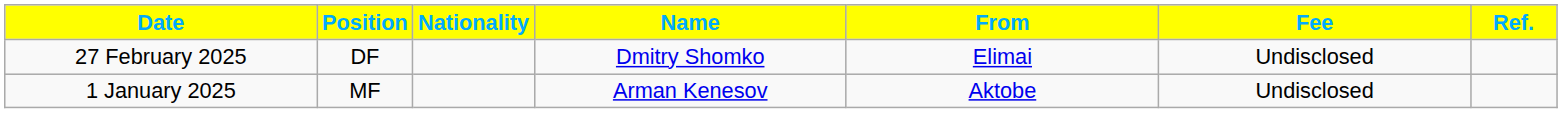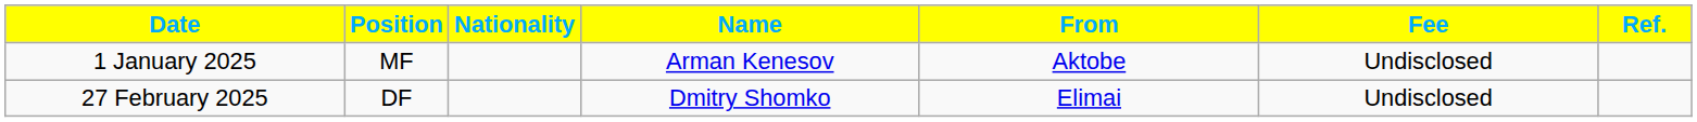 <table class="wikitable"  style="text-align:center; font-size:90%; ">
 <tr>
 <th style="background:#ffff00; color:#00AAFF; width:200px;">Date</th>
 <th style="background:#ffff00; color:#00AAFF; width:50px;">Position</th>
 <th style="background:#ffff00; color:#00AAFF; width:50px;">Nationality</th>
 <th style="background:#ffff00; color:#00AAFF; width:200px;">Name</th>
 <th style="background:#ffff00; color:#00AAFF; width:200px;">From</th>
 <th style="background:#ffff00; color:#00AAFF; width:200px;">Fee</th>
 <th style="background:#ffff00; color:#00AAFF; width:50px;">Ref.</th>
 </tr>
 <tr>
+<td>1 January 2025</td>
+<td>MF</td>
+<td></td>
+<td><a href='#'>Arman Kenesov</a></td>
+<td><a href='#'>Aktobe</a></td>
+<td>Undisclosed</td>
+<td></td>
+</tr>
+<tr>
 <td>27 February 2025</td>
 <td>DF</td>
 <td></td>
 <td><a href='#'>Dmitry Shomko</a></td>
 <td><a href='#'>Elimai</a></td>
 <td>Undisclosed</td>
 <td></td>
 </tr>
-<tr>
-<td>1 January 2025</td>
-<td>MF</td>
-<td></td>
-<td><a href='#'>Arman Kenesov</a></td>
-<td><a href='#'>Aktobe</a></td>
-<td>Undisclosed</td>
-<td></td>
-</tr>
 </table>
